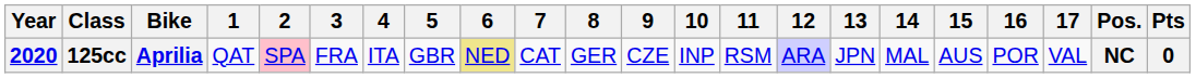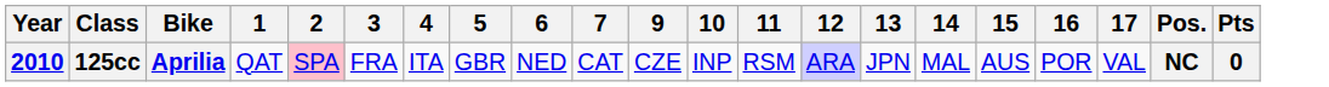 <table class="wikitable" style="text-align:center">
 <tr>
 <th>Year</th>
 <th>Class</th>
 <th>Bike</th>
 <th>1</th>
 <th>2</th>
 <th>3</th>
 <th>4</th>
 <th>5</th>
 <th>6</th>
 <th>7</th>
-<th>8</th>
 <th>9</th>
 <th>10</th>
 <th>11</th>
 <th>12</th>
 <th>13</th>
 <th>14</th>
 <th>15</th>
 <th>16</th>
 <th>17</th>
 <th>Pos.</th>
 <th>Pts</th>
 </tr>
 <tr>
-<th><a href='#'>2020</a></th>
+<th><a href='#'>2010</a></th>
 <th>125cc</th>
 <th><a href='#'>Aprilia</a></th>
 <td><a href='#'>QAT</a></td>
 <td style="background: pink;"><a href='#'>SPA</a></td>
 <td><a href='#'>FRA</a></td>
 <td><a href='#'>ITA</a></td>
 <td><a href='#'>GBR</a></td>
-<td style="background: khaki;"><a href='#'>NED</a></td>
+<td><a href='#'>NED</a></td>
 <td><a href='#'>CAT</a></td>
-<td><a href='#'>GER</a></td>
 <td><a href='#'>CZE</a></td>
 <td><a href='#'>INP</a></td>
 <td><a href='#'>RSM</a></td>
 <td style="background:#CFCFFF;"><a href='#'>ARA</a><br></td>
 <td><a href='#'>JPN</a></td>
 <td><a href='#'>MAL</a></td>
 <td><a href='#'>AUS</a></td>
 <td><a href='#'>POR</a></td>
 <td><a href='#'>VAL</a></td>
 <th>NC</th>
 <th>0</th>
 </tr>
 </table>
